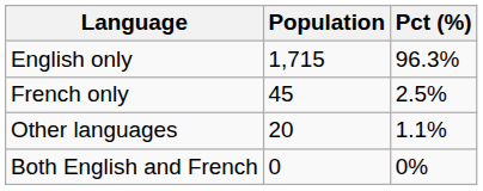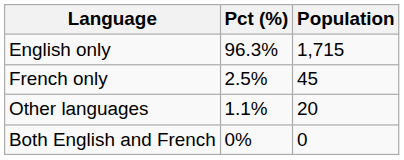 <table class="wikitable">
 <tr>
 <th>Language</th>
+<th>Pct (%)</th>
 <th>Population</th>
-<th>Pct (%)</th>
 </tr>
 <tr>
 <td>English only</td>
+<td>96.3%</td>
 <td>1,715</td>
-<td>96.3%</td>
 </tr>
 <tr>
 <td>French only</td>
+<td>2.5%</td>
 <td>45</td>
-<td>2.5%</td>
 </tr>
 <tr>
 <td>Other languages</td>
+<td>1.1%</td>
 <td>20</td>
-<td>1.1%</td>
 </tr>
 <tr>
 <td>Both English and French</td>
+<td>0%</td>
 <td>0</td>
-<td>0%</td>
 </tr>
 </table>
